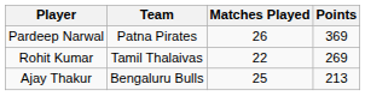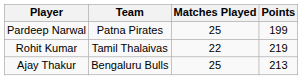 <table class="wikitable" style="text-align:center">
 <tr>
 <th>Player</th>
 <th>Team</th>
 <th>Matches Played</th>
 <th>Points</th>
 </tr>
 <tr>
 <td>Pardeep Narwal</td>
 <td>Patna Pirates</td>
-<td>26</td>
-<td>369</td>
+<td>25</td>
+<td>199</td>
 </tr>
 <tr>
 <td>Rohit Kumar</td>
 <td>Tamil Thalaivas</td>
 <td>22</td>
-<td>269</td>
+<td>219</td>
 </tr>
 <tr>
 <td>Ajay Thakur</td>
 <td>Bengaluru Bulls</td>
 <td>25</td>
 <td>213</td>
 </tr>
 </table>
